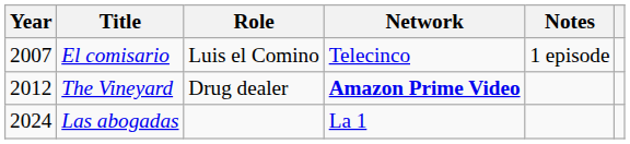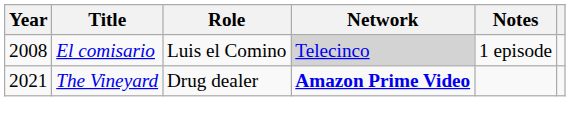 <table class="wikitable sortable">
 <tr>
 <th scope="col">Year</th>
 <th scope="col">Title</th>
 <th scope="col">Role</th>
 <th scope="col">Network</th>
 <th scope="col">Notes</th>
 <th scope="col" class="unsortable"></th>
 </tr>
 <tr>
-<td>2007</td>
+<td>2008</td>
 <td><em><a href='#'>El comisario</a></em></td>
 <td>Luis el Comino</td>
-<td><a href='#'>Telecinco</a></td>
+<td style="background: lightgrey;"><a href='#'>Telecinco</a></td>
 <td>1 episode</td>
 <td></td>
 </tr>
 <tr>
-<td>2012</td>
+<td>2021</td>
 <td><em><a href='#'>The Vineyard</a></em></td>
 <td>Drug dealer</td>
 <td><strong><a href='#'>Amazon Prime Video</a></strong></td>
 <td></td>
 <td></td>
 </tr>
-<tr>
-<td>2024</td>
-<td><em><a href='#'>Las abogadas</a></em></td>
-<td></td>
-<td><a href='#'>La 1</a></td>
-<td></td>
-<td></td>
-</tr>
 </table>
